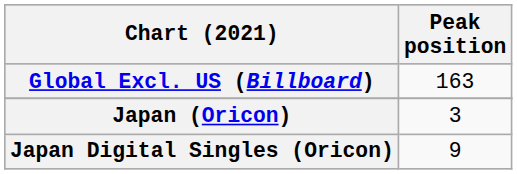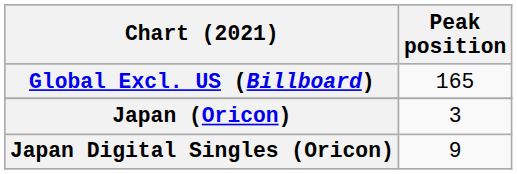 <table class="wikitable sortable plainrowheaders" style="text-align:center">
 <tr>
 <th scope="col">Chart (2021)</th>
 <th scope="col">Peak<br>position</th>
 </tr>
 <tr>
 <th scope="row"><a href='#'>Global Excl. US</a> (<em><a href='#'>Billboard</a></em>)</th>
-<td>163</td>
+<td>165</td>
 </tr>
 <tr>
 </tr>
 <tr>
 <th scope="row">Japan (<a href='#'>Oricon</a>)</th>
 <td>3</td>
 </tr>
 <tr>
 <th scope="row">Japan Digital Singles (Oricon)</th>
 <td>9</td>
 </tr>
 </table>
